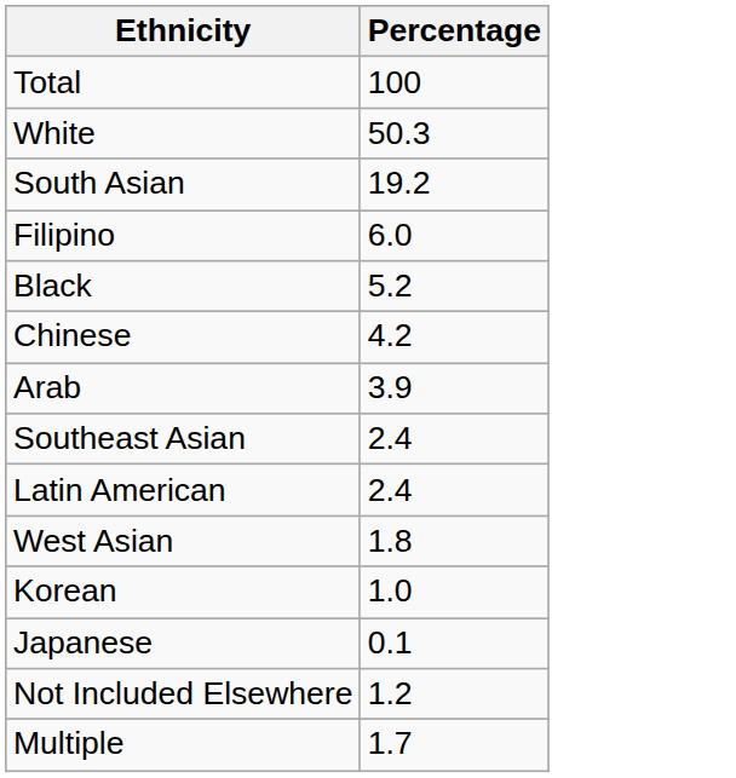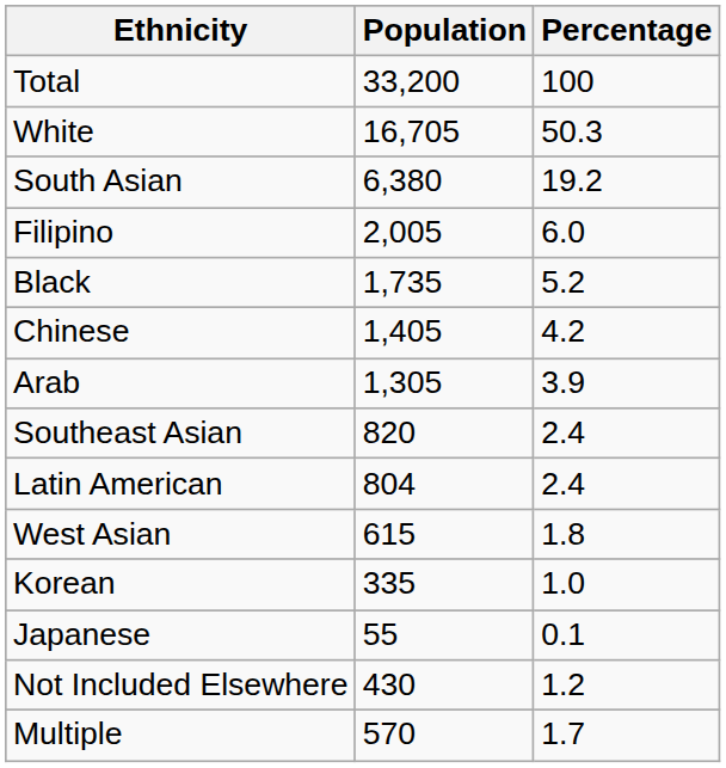 <table class="wikitable">
 <tr>
 <th>Ethnicity</th>
+<th>Population</th>
 <th>Percentage</th>
 </tr>
 <tr>
 <td>Total</td>
+<td>33,200</td>
 <td>100</td>
 </tr>
 <tr>
 <td>White</td>
+<td>16,705</td>
 <td>50.3</td>
 </tr>
 <tr>
 <td>South Asian</td>
+<td>6,380</td>
 <td>19.2</td>
 </tr>
 <tr>
 <td>Filipino</td>
+<td>2,005</td>
 <td>6.0</td>
 </tr>
 <tr>
 <td>Black</td>
+<td>1,735</td>
 <td>5.2</td>
 </tr>
 <tr>
 <td>Chinese</td>
+<td>1,405</td>
 <td>4.2</td>
 </tr>
 <tr>
 <td>Arab</td>
+<td>1,305</td>
 <td>3.9</td>
 </tr>
 <tr>
 <td>Southeast Asian</td>
+<td>820</td>
 <td>2.4</td>
 </tr>
 <tr>
 <td>Latin American</td>
+<td>804</td>
 <td>2.4</td>
 </tr>
 <tr>
 <td>West Asian</td>
+<td>615</td>
 <td>1.8</td>
 </tr>
 <tr>
 <td>Korean</td>
+<td>335</td>
 <td>1.0</td>
 </tr>
 <tr>
 <td>Japanese</td>
+<td>55</td>
 <td>0.1</td>
 </tr>
 <tr>
 <td>Not Included Elsewhere</td>
+<td>430</td>
 <td>1.2</td>
 </tr>
 <tr>
 <td>Multiple</td>
+<td>570</td>
 <td>1.7</td>
 </tr>
 </table>
